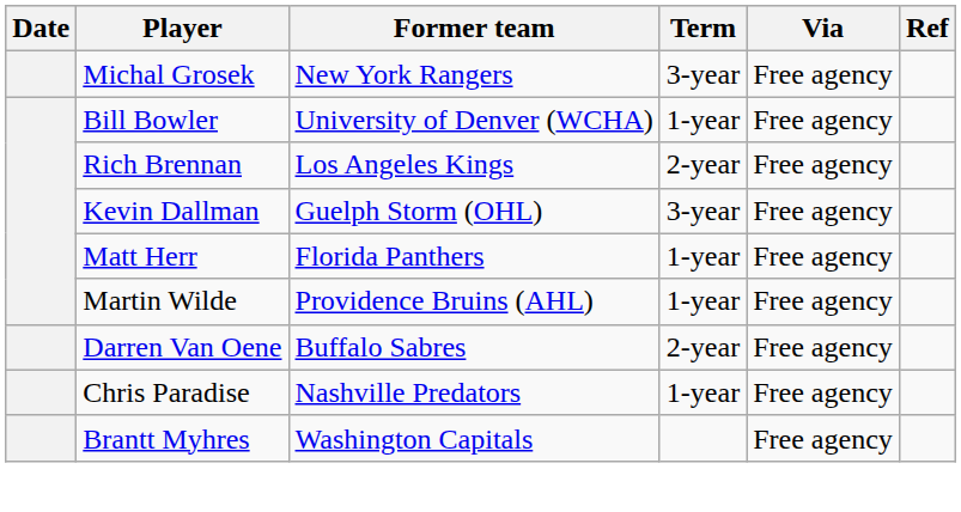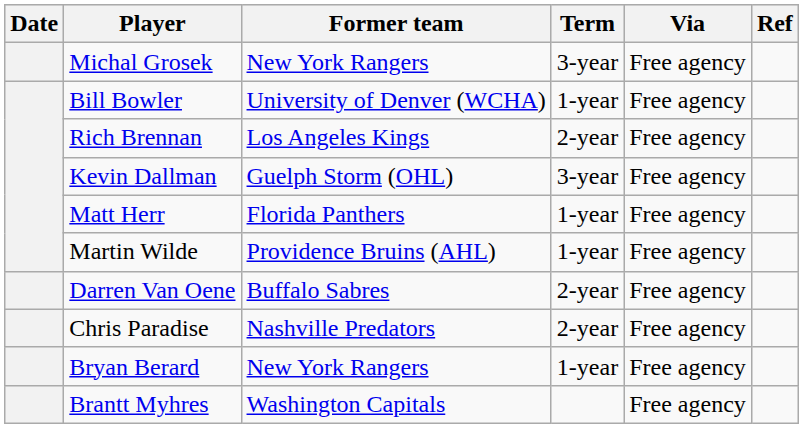 <table class="wikitable plainrowheaders">
 <tr style="background:#ddd; text-align:center;">
 <th>Date</th>
 <th>Player</th>
 <th>Former team</th>
 <th>Term</th>
 <th>Via</th>
 <th>Ref</th>
 </tr>
 <tr>
 <th scope="row"></th>
 <td><a href='#'>Michal Grosek</a></td>
 <td><a href='#'>New York Rangers</a></td>
 <td>3-year</td>
 <td>Free agency</td>
 <td></td>
 </tr>
 <tr>
 <th scope="row" rowspan=5></th>
 <td><a href='#'>Bill Bowler</a></td>
 <td><a href='#'>University of Denver</a> (<a href='#'>WCHA</a>)</td>
 <td>1-year</td>
 <td>Free agency</td>
 <td></td>
 </tr>
 <tr>
 <td><a href='#'>Rich Brennan</a></td>
 <td><a href='#'>Los Angeles Kings</a></td>
 <td>2-year</td>
 <td>Free agency</td>
 <td></td>
 </tr>
 <tr>
 <td><a href='#'>Kevin Dallman</a></td>
 <td><a href='#'>Guelph Storm</a> (<a href='#'>OHL</a>)</td>
 <td>3-year</td>
 <td>Free agency</td>
 <td></td>
 </tr>
 <tr>
 <td><a href='#'>Matt Herr</a></td>
 <td><a href='#'>Florida Panthers</a></td>
 <td>1-year</td>
 <td>Free agency</td>
 <td></td>
 </tr>
 <tr>
 <td>Martin Wilde</td>
 <td><a href='#'>Providence Bruins</a> (<a href='#'>AHL</a>)</td>
 <td>1-year</td>
 <td>Free agency</td>
 <td></td>
 </tr>
 <tr>
 <th scope="row"></th>
 <td><a href='#'>Darren Van Oene</a></td>
 <td><a href='#'>Buffalo Sabres</a></td>
 <td>2-year</td>
 <td>Free agency</td>
 <td></td>
 </tr>
 <tr>
 <th scope="row"></th>
 <td>Chris Paradise</td>
 <td><a href='#'>Nashville Predators</a></td>
+<td>2-year</td>
+<td>Free agency</td>
+<td></td>
+</tr>
+<tr>
+<th scope="row"></th>
+<td><a href='#'>Bryan Berard</a></td>
+<td><a href='#'>New York Rangers</a></td>
 <td>1-year</td>
 <td>Free agency</td>
 <td></td>
 </tr>
 <tr>
 <th scope="row"></th>
 <td><a href='#'>Brantt Myhres</a></td>
 <td><a href='#'>Washington Capitals</a></td>
 <td></td>
 <td>Free agency</td>
 <td></td>
 </tr>
 </table>
